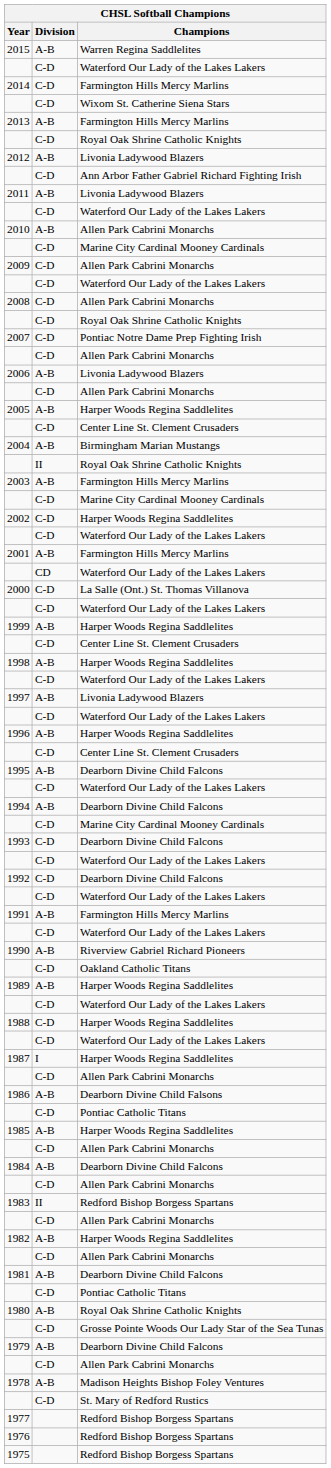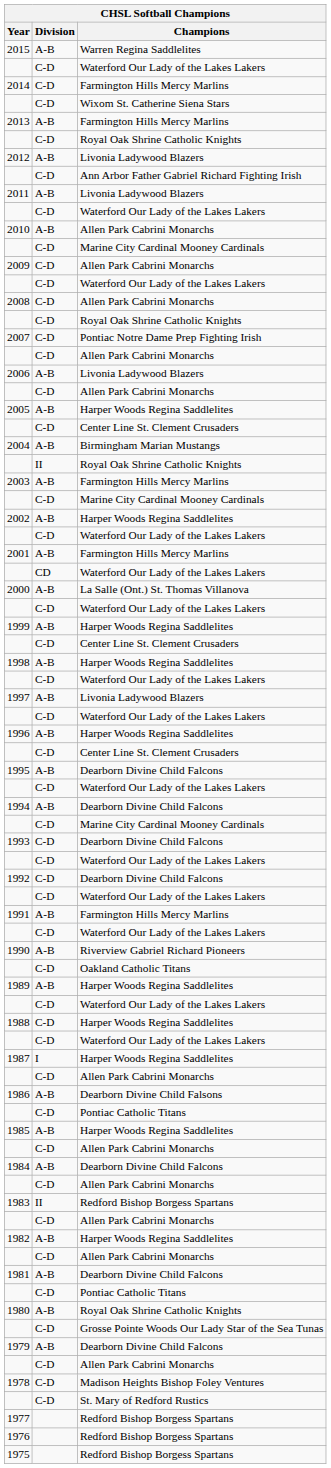 <table class="wikitable sortable">
 <tr>
 <th colspan=3>CHSL Softball Champions</th>
 </tr>
 <tr>
 <th>Year</th>
 <th>Division</th>
 <th>Champions</th>
 </tr>
 <tr>
 <td>2015</td>
 <td>A-B</td>
 <td>Warren Regina Saddlelites</td>
 </tr>
 <tr>
 <td></td>
 <td>C-D</td>
 <td>Waterford Our Lady of the Lakes Lakers</td>
 </tr>
 <tr>
 <td>2014</td>
 <td>C-D</td>
 <td>Farmington Hills Mercy Marlins</td>
 </tr>
 <tr>
 <td></td>
 <td>C-D</td>
 <td>Wixom St. Catherine Siena Stars</td>
 </tr>
 <tr>
 <td>2013</td>
 <td>A-B</td>
 <td>Farmington Hills Mercy Marlins</td>
 </tr>
 <tr>
 <td></td>
 <td>C-D</td>
 <td>Royal Oak Shrine Catholic Knights</td>
 </tr>
 <tr>
 <td>2012</td>
 <td>A-B</td>
 <td>Livonia Ladywood Blazers</td>
 </tr>
 <tr>
 <td></td>
 <td>C-D</td>
 <td>Ann Arbor Father Gabriel Richard Fighting Irish</td>
 </tr>
 <tr>
 <td>2011</td>
 <td>A-B</td>
 <td>Livonia Ladywood Blazers</td>
 </tr>
 <tr>
 <td></td>
 <td>C-D</td>
 <td>Waterford Our Lady of the Lakes Lakers</td>
 </tr>
 <tr>
 <td>2010</td>
 <td>A-B</td>
 <td>Allen Park Cabrini Monarchs</td>
 </tr>
 <tr>
 <td></td>
 <td>C-D</td>
 <td>Marine City Cardinal Mooney Cardinals</td>
 </tr>
 <tr>
 <td>2009</td>
 <td>C-D</td>
 <td>Allen Park Cabrini Monarchs</td>
 </tr>
 <tr>
 <td></td>
 <td>C-D</td>
 <td>Waterford Our Lady of the Lakes Lakers</td>
 </tr>
 <tr>
 <td>2008</td>
 <td>C-D</td>
 <td>Allen Park Cabrini Monarchs</td>
 </tr>
 <tr>
 <td></td>
 <td>C-D</td>
 <td>Royal Oak Shrine Catholic Knights</td>
 </tr>
 <tr>
 <td>2007</td>
 <td>C-D</td>
 <td>Pontiac Notre Dame Prep Fighting Irish</td>
 </tr>
 <tr>
 <td></td>
 <td>C-D</td>
 <td>Allen Park Cabrini Monarchs</td>
 </tr>
 <tr>
 <td>2006</td>
 <td>A-B</td>
 <td>Livonia Ladywood Blazers</td>
 </tr>
 <tr>
 <td></td>
 <td>C-D</td>
 <td>Allen Park Cabrini Monarchs</td>
 </tr>
 <tr>
 <td>2005</td>
 <td>A-B</td>
 <td>Harper Woods Regina Saddlelites</td>
 </tr>
 <tr>
 <td></td>
 <td>C-D</td>
 <td>Center Line St. Clement Crusaders</td>
 </tr>
 <tr>
 <td>2004</td>
 <td>A-B</td>
 <td>Birmingham Marian Mustangs</td>
 </tr>
 <tr>
 <td></td>
 <td>II</td>
 <td>Royal Oak Shrine Catholic Knights</td>
 </tr>
 <tr>
 <td>2003</td>
 <td>A-B</td>
 <td>Farmington Hills Mercy Marlins</td>
 </tr>
 <tr>
 <td></td>
 <td>C-D</td>
 <td>Marine City Cardinal Mooney Cardinals</td>
 </tr>
 <tr>
 <td>2002</td>
-<td>C-D</td>
+<td>A-B</td>
 <td>Harper Woods Regina Saddlelites</td>
 </tr>
 <tr>
 <td></td>
 <td>C-D</td>
 <td>Waterford Our Lady of the Lakes Lakers</td>
 </tr>
 <tr>
 <td>2001</td>
 <td>A-B</td>
 <td>Farmington Hills Mercy Marlins</td>
 </tr>
 <tr>
 <td></td>
 <td>CD</td>
 <td>Waterford Our Lady of the Lakes Lakers</td>
 </tr>
 <tr>
 <td>2000</td>
-<td>C-D</td>
+<td>A-B</td>
 <td>La Salle (Ont.) St. Thomas Villanova</td>
 </tr>
 <tr>
 <td></td>
 <td>C-D</td>
 <td>Waterford Our Lady of the Lakes Lakers</td>
 </tr>
 <tr>
 <td>1999</td>
 <td>A-B</td>
 <td>Harper Woods Regina Saddlelites</td>
 </tr>
 <tr>
 <td></td>
 <td>C-D</td>
 <td>Center Line St. Clement Crusaders</td>
 </tr>
 <tr>
 <td>1998</td>
 <td>A-B</td>
 <td>Harper Woods Regina Saddlelites</td>
 </tr>
 <tr>
 <td></td>
 <td>C-D</td>
 <td>Waterford Our Lady of the Lakes Lakers</td>
 </tr>
 <tr>
 <td>1997</td>
 <td>A-B</td>
 <td>Livonia Ladywood Blazers</td>
 </tr>
 <tr>
 <td></td>
 <td>C-D</td>
 <td>Waterford Our Lady of the Lakes Lakers</td>
 </tr>
 <tr>
 <td>1996</td>
 <td>A-B</td>
 <td>Harper Woods Regina Saddlelites</td>
 </tr>
 <tr>
 <td></td>
 <td>C-D</td>
 <td>Center Line St. Clement Crusaders</td>
 </tr>
 <tr>
 <td>1995</td>
 <td>A-B</td>
 <td>Dearborn Divine Child Falcons</td>
 </tr>
 <tr>
 <td></td>
 <td>C-D</td>
 <td>Waterford Our Lady of the Lakes Lakers</td>
 </tr>
 <tr>
 <td>1994</td>
 <td>A-B</td>
 <td>Dearborn Divine Child Falcons</td>
 </tr>
 <tr>
 <td></td>
 <td>C-D</td>
 <td>Marine City Cardinal Mooney Cardinals</td>
 </tr>
 <tr>
 <td>1993</td>
 <td>C-D</td>
 <td>Dearborn Divine Child Falcons</td>
 </tr>
 <tr>
 <td></td>
 <td>C-D</td>
 <td>Waterford Our Lady of the Lakes Lakers</td>
 </tr>
 <tr>
 <td>1992</td>
 <td>C-D</td>
 <td>Dearborn Divine Child Falcons</td>
 </tr>
 <tr>
 <td></td>
 <td>C-D</td>
 <td>Waterford Our Lady of the Lakes Lakers</td>
 </tr>
 <tr>
 <td>1991</td>
 <td>A-B</td>
 <td>Farmington Hills Mercy Marlins</td>
 </tr>
 <tr>
 <td></td>
 <td>C-D</td>
 <td>Waterford Our Lady of the Lakes Lakers</td>
 </tr>
 <tr>
 <td>1990</td>
 <td>A-B</td>
 <td>Riverview Gabriel Richard Pioneers</td>
 </tr>
 <tr>
 <td></td>
 <td>C-D</td>
 <td>Oakland Catholic Titans</td>
 </tr>
 <tr>
 <td>1989</td>
 <td>A-B</td>
 <td>Harper Woods Regina Saddlelites</td>
 </tr>
 <tr>
 <td></td>
 <td>C-D</td>
 <td>Waterford Our Lady of the Lakes Lakers</td>
 </tr>
 <tr>
 <td>1988</td>
 <td>C-D</td>
 <td>Harper Woods Regina Saddlelites</td>
 </tr>
 <tr>
 <td></td>
 <td>C-D</td>
 <td>Waterford Our Lady of the Lakes Lakers</td>
 </tr>
 <tr>
 <td>1987</td>
 <td>I</td>
 <td>Harper Woods Regina Saddlelites</td>
 </tr>
 <tr>
 <td></td>
 <td>C-D</td>
 <td>Allen Park Cabrini Monarchs</td>
 </tr>
 <tr>
 <td>1986</td>
 <td>A-B</td>
 <td>Dearborn Divine Child Falsons</td>
 </tr>
 <tr>
 <td></td>
 <td>C-D</td>
 <td>Pontiac Catholic Titans</td>
 </tr>
 <tr>
 <td>1985</td>
 <td>A-B</td>
 <td>Harper Woods Regina Saddlelites</td>
 </tr>
 <tr>
 <td></td>
 <td>C-D</td>
 <td>Allen Park Cabrini Monarchs</td>
 </tr>
 <tr>
 <td>1984</td>
 <td>A-B</td>
 <td>Dearborn Divine Child Falcons</td>
 </tr>
 <tr>
 <td></td>
 <td>C-D</td>
 <td>Allen Park Cabrini Monarchs</td>
 </tr>
 <tr>
 <td>1983</td>
 <td>II</td>
 <td>Redford Bishop Borgess Spartans</td>
 </tr>
 <tr>
 <td></td>
 <td>C-D</td>
 <td>Allen Park Cabrini Monarchs</td>
 </tr>
 <tr>
 <td>1982</td>
 <td>A-B</td>
 <td>Harper Woods Regina Saddlelites</td>
 </tr>
 <tr>
 <td></td>
 <td>C-D</td>
 <td>Allen Park Cabrini Monarchs</td>
 </tr>
 <tr>
 <td>1981</td>
 <td>A-B</td>
 <td>Dearborn Divine Child Falcons</td>
 </tr>
 <tr>
 <td></td>
 <td>C-D</td>
 <td>Pontiac Catholic Titans</td>
 </tr>
 <tr>
 <td>1980</td>
 <td>A-B</td>
 <td>Royal Oak Shrine Catholic Knights</td>
 </tr>
 <tr>
 <td></td>
 <td>C-D</td>
 <td>Grosse Pointe Woods Our Lady Star of the Sea Tunas</td>
 </tr>
 <tr>
 <td>1979</td>
 <td>A-B</td>
 <td>Dearborn Divine Child Falcons</td>
 </tr>
 <tr>
 <td></td>
 <td>C-D</td>
 <td>Allen Park Cabrini Monarchs</td>
 </tr>
 <tr>
 <td>1978</td>
-<td>A-B</td>
+<td>C-D</td>
 <td>Madison Heights Bishop Foley Ventures</td>
 </tr>
 <tr>
 <td></td>
 <td>C-D</td>
 <td>St. Mary of Redford Rustics</td>
 </tr>
 <tr>
 <td>1977</td>
 <td></td>
 <td>Redford Bishop Borgess Spartans</td>
 </tr>
 <tr>
 <td>1976</td>
 <td></td>
 <td>Redford Bishop Borgess Spartans</td>
 </tr>
 <tr>
 <td>1975</td>
 <td></td>
 <td>Redford Bishop Borgess Spartans</td>
 </tr>
 </table>
